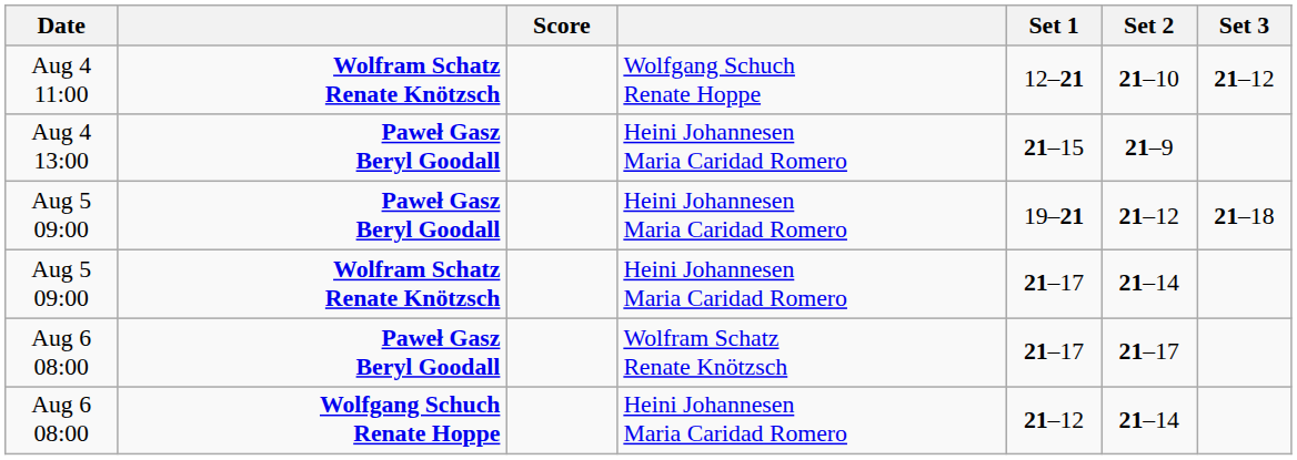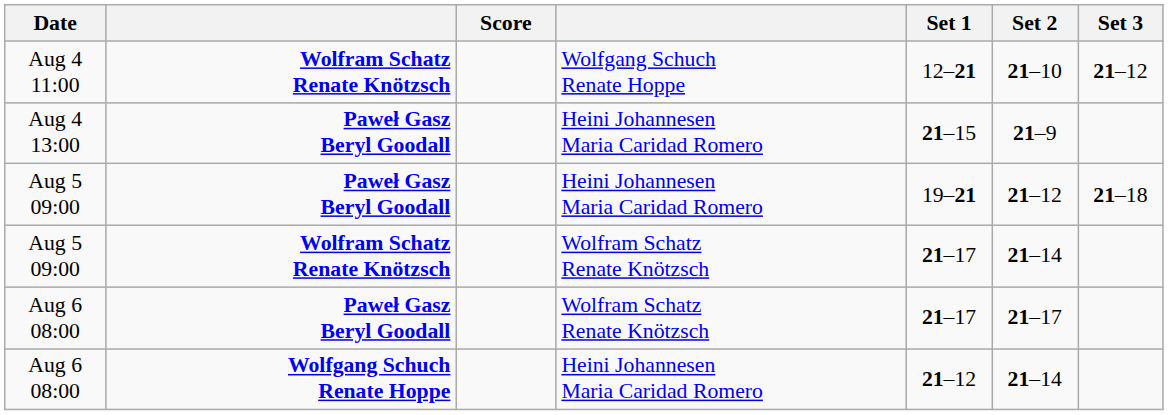 <table class="wikitable" style="text-align: center; font-size:90% ">
 <tr>
 <th width="60">Date</th>
 <th align="right" width="225"></th>
 <th width="60">Score</th>
 <th align="left" width="225"></th>
 <th width="50">Set 1</th>
 <th width="50">Set 2</th>
 <th width="50">Set 3</th>
 </tr>
 <tr>
 <td>Aug 4<br>11:00</td>
 <td align="right"><strong><a href='#'>Wolfram Schatz</a> <br><a href='#'>Renate Knötzsch</a> </strong></td>
 <td align="center"></td>
 <td align="left"> <a href='#'>Wolfgang Schuch</a><br> <a href='#'>Renate Hoppe</a></td>
 <td>12–<strong>21</strong></td>
 <td><strong>21</strong>–10</td>
 <td><strong>21</strong>–12</td>
 </tr>
 <tr>
 <td>Aug 4<br>13:00</td>
 <td align="right"><strong><a href='#'>Paweł Gasz</a> <br><a href='#'>Beryl Goodall</a> </strong></td>
 <td align="center"></td>
 <td align="left"> <a href='#'>Heini Johannesen</a><br> <a href='#'>Maria Caridad Romero</a></td>
 <td><strong>21</strong>–15</td>
 <td><strong>21</strong>–9</td>
 <td></td>
 </tr>
 <tr>
 <td>Aug 5<br>09:00</td>
 <td align="right"><strong><a href='#'>Paweł Gasz</a> <br><a href='#'>Beryl Goodall</a> </strong></td>
 <td align="center"></td>
 <td align="left"> <a href='#'>Heini Johannesen</a><br> <a href='#'>Maria Caridad Romero</a></td>
 <td>19–<strong>21</strong></td>
 <td><strong>21</strong>–12</td>
 <td><strong>21</strong>–18</td>
 </tr>
 <tr>
 <td>Aug 5<br>09:00</td>
 <td align="right"><strong><a href='#'>Wolfram Schatz</a> <br><a href='#'>Renate Knötzsch</a> </strong></td>
 <td align="center"></td>
-<td align="left"> <a href='#'>Heini Johannesen</a><br> <a href='#'>Maria Caridad Romero</a></td>
+<td align="left"> <a href='#'>Wolfram Schatz</a><br> <a href='#'>Renate Knötzsch</a></td>
 <td><strong>21</strong>–17</td>
 <td><strong>21</strong>–14</td>
 <td></td>
 </tr>
 <tr>
 <td>Aug 6<br>08:00</td>
 <td align="right"><strong><a href='#'>Paweł Gasz</a> <br><a href='#'>Beryl Goodall</a> </strong></td>
 <td align="center"></td>
 <td align="left"> <a href='#'>Wolfram Schatz</a><br> <a href='#'>Renate Knötzsch</a></td>
 <td><strong>21</strong>–17</td>
 <td><strong>21</strong>–17</td>
 <td></td>
 </tr>
 <tr>
 <td>Aug 6<br>08:00</td>
 <td align="right"><strong><a href='#'>Wolfgang Schuch</a> <br><a href='#'>Renate Hoppe</a> </strong></td>
 <td align="center"></td>
 <td align="left"> <a href='#'>Heini Johannesen</a><br> <a href='#'>Maria Caridad Romero</a></td>
 <td><strong>21</strong>–12</td>
 <td><strong>21</strong>–14</td>
 <td></td>
 </tr>
 </table>
